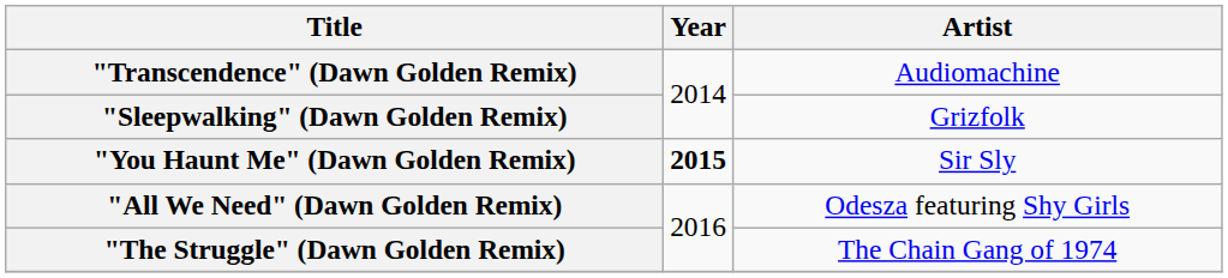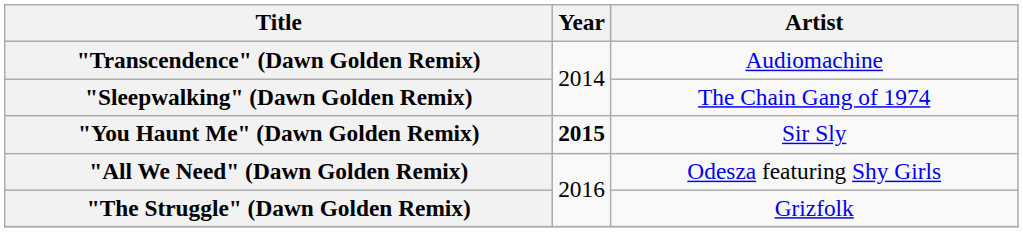 <table class="wikitable plainrowheaders" style="text-align:center">
 <tr>
 <th scope="col" style="width:23em;">Title</th>
 <th scope="col">Year</th>
 <th scope="col" style="width:17em;">Artist</th>
 </tr>
 <tr>
 <th scope="row">"Transcendence" (Dawn Golden Remix)</th>
 <td rowspan="2">2014</td>
 <td><a href='#'>Audiomachine</a></td>
 </tr>
 <tr>
 <th scope="row">"Sleepwalking" (Dawn Golden Remix)</th>
-<td><a href='#'>Grizfolk</a></td>
+<td><a href='#'>The Chain Gang of 1974</a></td>
 </tr>
 <tr>
 <th scope="row">"You Haunt Me" (Dawn Golden Remix)</th>
 <td><strong>2015</strong></td>
 <td><a href='#'>Sir Sly</a></td>
 </tr>
 <tr>
 <th scope="row">"All We Need" (Dawn Golden Remix)</th>
 <td rowspan="2">2016</td>
 <td><a href='#'>Odesza</a> featuring <a href='#'>Shy Girls</a></td>
 </tr>
 <tr>
 <th scope="row">"The Struggle" (Dawn Golden Remix)</th>
-<td><a href='#'>The Chain Gang of 1974</a></td>
+<td><a href='#'>Grizfolk</a></td>
 </tr>
 <tr>
 </tr>
 </table>
